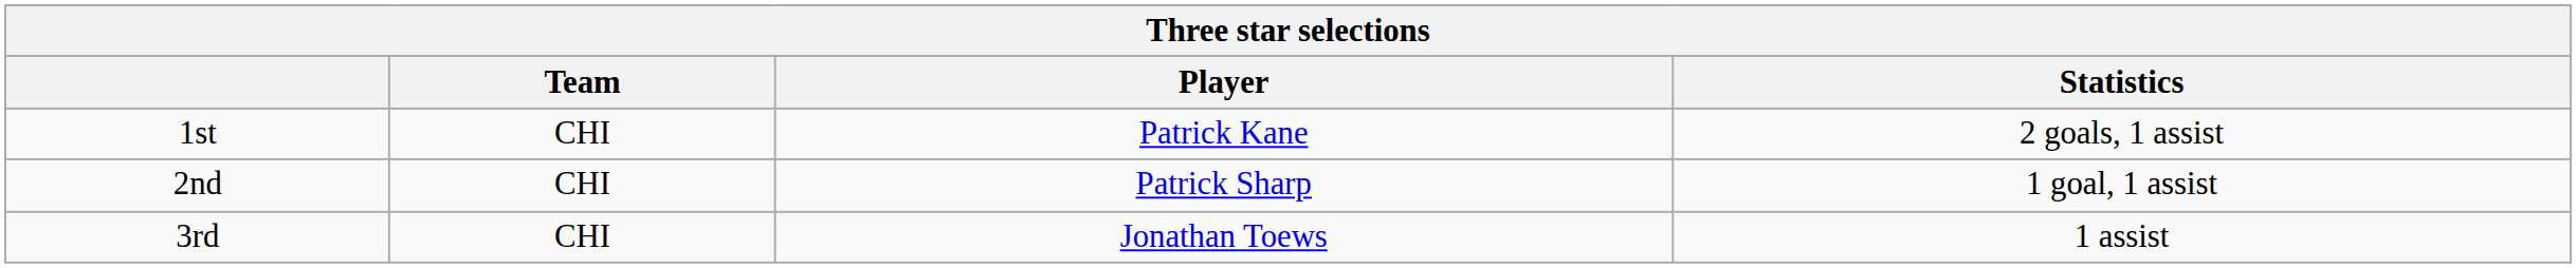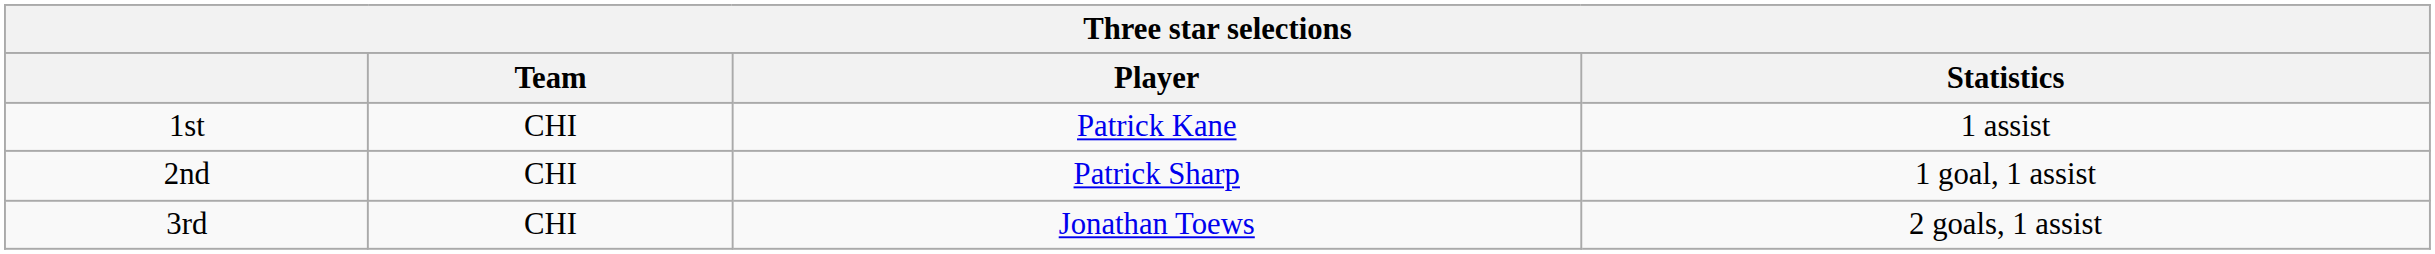 <table class="wikitable" style="width:100%;text-align: center;">
 <tr>
 <th colspan=4>Three star selections</th>
 </tr>
 <tr>
 <th style="width:15%;"></th>
 <th style="width:15%;">Team</th>
 <th style="width:35%;">Player</th>
 <th style="width:35%;">Statistics</th>
 </tr>
 <tr>
 <td>1st</td>
 <td>CHI</td>
 <td><a href='#'>Patrick Kane</a></td>
-<td>2 goals, 1 assist</td>
+<td>1 assist</td>
 </tr>
 <tr>
 <td>2nd</td>
 <td>CHI</td>
 <td><a href='#'>Patrick Sharp</a></td>
 <td>1 goal, 1 assist</td>
 </tr>
 <tr>
 <td>3rd</td>
 <td>CHI</td>
 <td><a href='#'>Jonathan Toews</a></td>
-<td>1 assist</td>
+<td>2 goals, 1 assist</td>
 </tr>
 </table>
